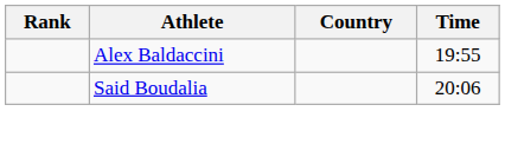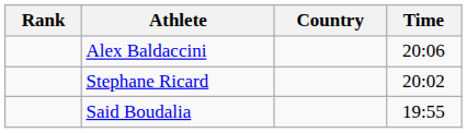 <table class="wikitable" width=40% style="font-size:90%; text-align:center;">
 <tr>
 <th>Rank</th>
 <th>Athlete</th>
 <th>Country</th>
 <th>Time</th>
 </tr>
 <tr>
 <td></td>
 <td align=left><a href='#'>Alex Baldaccini</a></td>
 <td align=left></td>
-<td>19:55</td>
+<td>20:06</td>
+</tr>
+<tr>
+<td></td>
+<td align=left><a href='#'>Stephane Ricard</a></td>
+<td align=left></td>
+<td>20:02</td>
 </tr>
 <tr>
 <td></td>
 <td align=left><a href='#'>Said Boudalia</a></td>
 <td align=left></td>
-<td>20:06</td>
+<td>19:55</td>
 </tr>
 </table>
